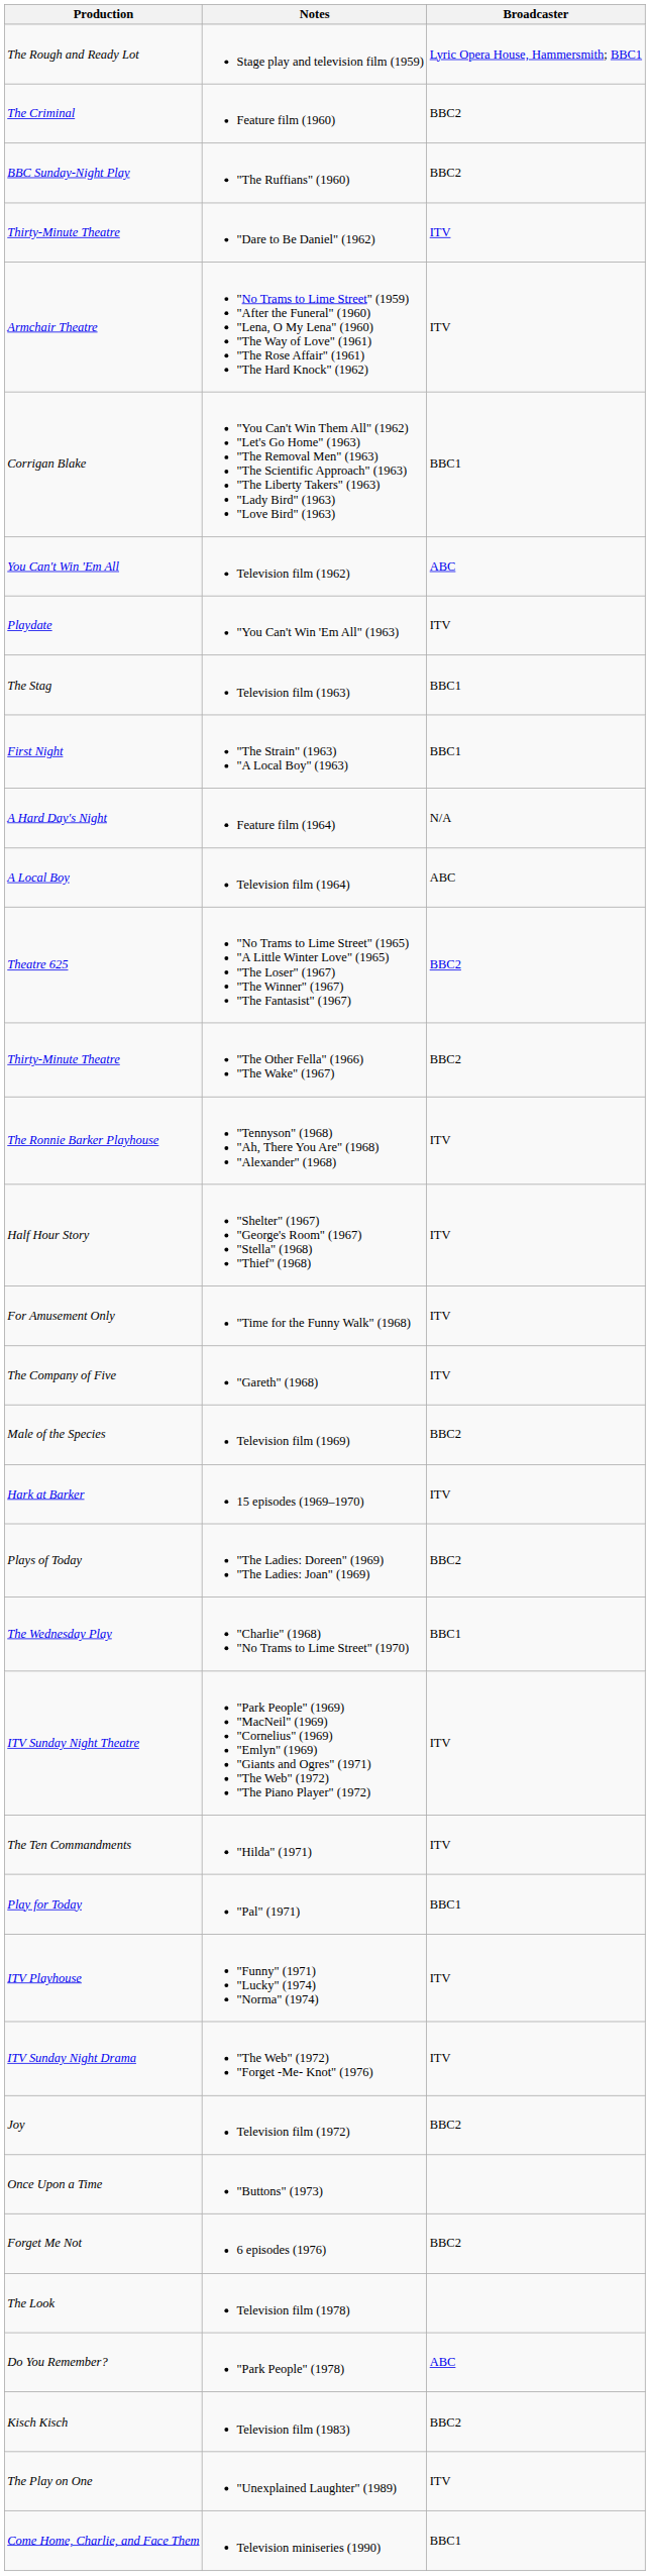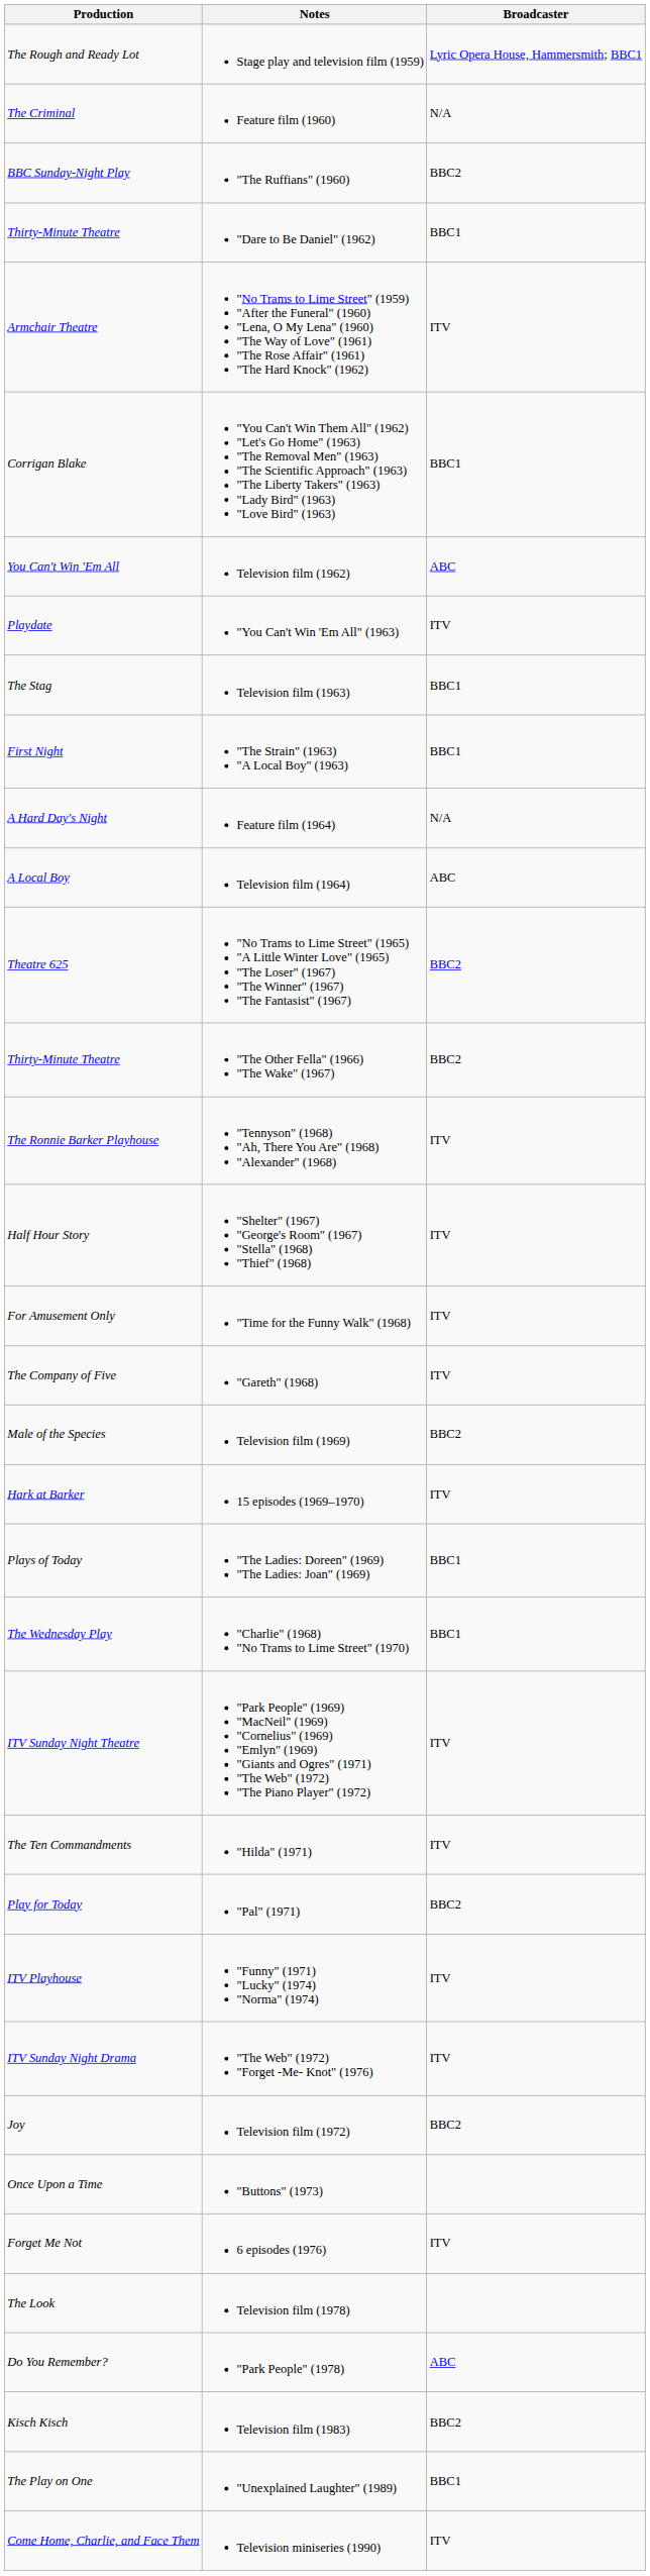 <table class="wikitable">
 <tr style="background:#ccc; text-align:center;">
 <th>Production</th>
 <th>Notes</th>
 <th>Broadcaster</th>
 </tr>
 <tr>
 <td><em>The Rough and Ready Lot</em></td>
 <td><br><ul><li>Stage play and television film (1959)</li></ul></td>
 <td><a href='#'>Lyric Opera House, Hammersmith</a>; <a href='#'>BBC1</a></td>
 </tr>
 <tr>
 <td><em><a href='#'>The Criminal</a></em></td>
 <td><br><ul><li>Feature film (1960)</li></ul></td>
-<td>BBC2</td>
+<td>N/A</td>
 </tr>
 <tr>
 <td><em><a href='#'>BBC Sunday-Night Play</a></em></td>
 <td><br><ul><li>"The Ruffians" (1960)</li></ul></td>
 <td>BBC2</td>
 </tr>
 <tr>
 <td><em><a href='#'>Thirty-Minute Theatre</a></em></td>
 <td><br><ul><li>"Dare to Be Daniel" (1962)</li></ul></td>
-<td><a href='#'>ITV</a></td>
+<td>BBC1</td>
 </tr>
 <tr>
 <td><em><a href='#'>Armchair Theatre</a></em></td>
 <td><br><ul><li>"<a href='#'>No Trams to Lime Street</a>" (1959)</li><li>"After the Funeral" (1960)</li><li>"Lena, O My Lena" (1960)</li><li>"The Way of Love" (1961)</li><li>"The Rose Affair" (1961)</li><li>"The Hard Knock" (1962)</li></ul></td>
 <td>ITV</td>
 </tr>
 <tr>
 <td><em>Corrigan Blake</em></td>
 <td><br><ul><li>"You Can't Win Them All" (1962)</li><li>"Let's Go Home" (1963)</li><li>"The Removal Men" (1963)</li><li>"The Scientific Approach" (1963)</li><li>"The Liberty Takers" (1963)</li><li>"Lady Bird" (1963)</li><li>"Love Bird" (1963)</li></ul></td>
 <td>BBC1</td>
 </tr>
 <tr>
 <td><em><a href='#'>You Can't Win 'Em All</a></em></td>
 <td><br><ul><li>Television film (1962)</li></ul></td>
 <td><a href='#'>ABC</a></td>
 </tr>
 <tr>
 <td><em><a href='#'>Playdate</a></em></td>
 <td><br><ul><li>"You Can't Win 'Em All" (1963)</li></ul></td>
 <td>ITV</td>
 </tr>
 <tr>
 <td><em>The Stag</em></td>
 <td><br><ul><li>Television film (1963)</li></ul></td>
 <td>BBC1</td>
 </tr>
 <tr>
 <td><em><a href='#'>First Night</a></em></td>
 <td><br><ul><li>"The Strain" (1963)</li><li>"A Local Boy" (1963)</li></ul></td>
 <td>BBC1</td>
 </tr>
 <tr>
 <td><em><a href='#'>A Hard Day's Night</a></em></td>
 <td><br><ul><li>Feature film (1964)</li></ul></td>
 <td>N/A</td>
 </tr>
 <tr>
 <td><em><a href='#'>A Local Boy</a></em></td>
 <td><br><ul><li>Television film (1964)</li></ul></td>
 <td>ABC</td>
 </tr>
 <tr>
 <td><em><a href='#'>Theatre 625</a></em></td>
 <td><br><ul><li>"No Trams to Lime Street" (1965)</li><li>"A Little Winter Love" (1965)</li><li>"The Loser" (1967)</li><li>"The Winner" (1967)</li><li>"The Fantasist" (1967)</li></ul></td>
 <td><a href='#'>BBC2</a></td>
 </tr>
 <tr>
 <td><em><a href='#'>Thirty-Minute Theatre</a></em></td>
 <td><br><ul><li>"The Other Fella" (1966)</li><li>"The Wake" (1967)</li></ul></td>
 <td>BBC2</td>
 </tr>
 <tr>
 <td><em><a href='#'>The Ronnie Barker Playhouse</a></em></td>
 <td><br><ul><li>"Tennyson" (1968)</li><li>"Ah, There You Are" (1968)</li><li>"Alexander" (1968)</li></ul></td>
 <td>ITV</td>
 </tr>
 <tr>
 <td><em>Half Hour Story</em></td>
 <td><br><ul><li>"Shelter" (1967)</li><li>"George's Room" (1967)</li><li>"Stella" (1968)</li><li>"Thief" (1968)</li></ul></td>
 <td>ITV</td>
 </tr>
 <tr>
 <td><em>For Amusement Only</em></td>
 <td><br><ul><li>"Time for the Funny Walk" (1968)</li></ul></td>
 <td>ITV</td>
 </tr>
 <tr>
 <td><em>The Company of Five</em></td>
 <td><br><ul><li>"Gareth" (1968)</li></ul></td>
 <td>ITV</td>
 </tr>
 <tr>
 <td><em>Male of the Species</em></td>
 <td><br><ul><li>Television film (1969)</li></ul></td>
 <td>BBC2</td>
 </tr>
 <tr>
 <td><em><a href='#'>Hark at Barker</a></em></td>
 <td><br><ul><li>15 episodes (1969–1970)</li></ul></td>
 <td>ITV</td>
 </tr>
 <tr>
 <td><em>Plays of Today</em></td>
 <td><br><ul><li>"The Ladies: Doreen" (1969)</li><li>"The Ladies: Joan" (1969)</li></ul></td>
-<td>BBC2</td>
+<td>BBC1</td>
 </tr>
 <tr>
 <td><em><a href='#'>The Wednesday Play</a></em></td>
 <td><br><ul><li>"Charlie" (1968)</li><li>"No Trams to Lime Street" (1970)</li></ul></td>
 <td>BBC1</td>
 </tr>
 <tr>
 <td><em><a href='#'>ITV Sunday Night Theatre</a></em></td>
 <td><br><ul><li>"Park People" (1969)</li><li>"MacNeil" (1969)</li><li>"Cornelius" (1969)</li><li>"Emlyn" (1969)</li><li>"Giants and Ogres" (1971)</li><li>"The Web" (1972)</li><li>"The Piano Player" (1972)</li></ul></td>
 <td>ITV</td>
 </tr>
 <tr>
 <td><em>The Ten Commandments</em></td>
 <td><br><ul><li>"Hilda" (1971)</li></ul></td>
 <td>ITV</td>
 </tr>
 <tr>
 <td><em><a href='#'>Play for Today</a></em></td>
 <td><br><ul><li>"Pal" (1971)</li></ul></td>
-<td>BBC1</td>
+<td>BBC2</td>
 </tr>
 <tr>
 <td><em><a href='#'>ITV Playhouse</a></em></td>
 <td><br><ul><li>"Funny" (1971)</li><li>"Lucky" (1974)</li><li>"Norma" (1974)</li></ul></td>
 <td>ITV</td>
 </tr>
 <tr>
 <td><em><a href='#'>ITV Sunday Night Drama</a></em></td>
 <td><br><ul><li>"The Web" (1972)</li><li>"Forget -Me- Knot" (1976)</li></ul></td>
 <td>ITV</td>
 </tr>
 <tr>
 <td><em>Joy</em></td>
 <td><br><ul><li>Television film (1972)</li></ul></td>
 <td>BBC2</td>
 </tr>
 <tr>
 <td><em>Once Upon a Time</em></td>
 <td><br><ul><li>"Buttons" (1973)</li></ul></td>
 <td></td>
 </tr>
 <tr>
 <td><em>Forget Me Not</em></td>
 <td><br><ul><li>6 episodes (1976)</li></ul></td>
-<td>BBC2</td>
+<td>ITV</td>
 </tr>
 <tr>
 <td><em>The Look</em></td>
 <td><br><ul><li>Television film (1978)</li></ul></td>
 <td></td>
 </tr>
 <tr>
 <td><em>Do You Remember?</em></td>
 <td><br><ul><li>"Park People" (1978)</li></ul></td>
 <td><a href='#'>ABC</a></td>
 </tr>
 <tr>
 <td><em>Kisch Kisch</em></td>
 <td><br><ul><li>Television film (1983)</li></ul></td>
 <td>BBC2</td>
 </tr>
 <tr>
 <td><em>The Play on One</em></td>
 <td><br><ul><li>"Unexplained Laughter" (1989)</li></ul></td>
-<td>ITV</td>
+<td>BBC1</td>
 </tr>
 <tr>
 <td><em><a href='#'>Come Home, Charlie, and Face Them</a></em></td>
 <td><br><ul><li>Television miniseries (1990)</li></ul></td>
-<td>BBC1</td>
+<td>ITV</td>
 </tr>
 </table>
